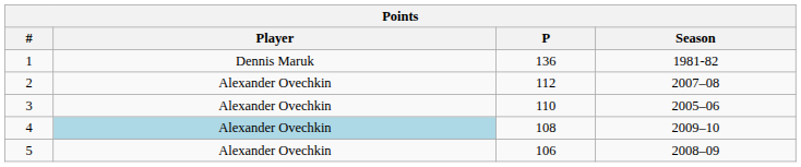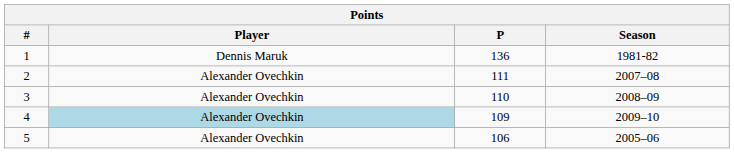 <table class="wikitable" style="text-align: center; font-size: 95%" width="70%">
 <tr>
 <th colspan="4">Points</th>
 </tr>
 <tr>
 <th>#</th>
 <th>Player</th>
 <th>P</th>
 <th>Season</th>
 </tr>
 <tr>
 <td>1</td>
 <td>Dennis Maruk</td>
 <td>136</td>
 <td>1981-82</td>
 </tr>
 <tr>
 <td>2</td>
 <td>Alexander Ovechkin</td>
-<td>112</td>
+<td>111</td>
 <td>2007–08</td>
 </tr>
 <tr>
 <td>3</td>
 <td>Alexander Ovechkin</td>
 <td>110</td>
-<td>2005–06</td>
+<td>2008–09</td>
 </tr>
 <tr>
 <td>4</td>
 <td style="background: lightblue;">Alexander Ovechkin</td>
-<td>108</td>
+<td>109</td>
 <td>2009–10</td>
 </tr>
 <tr>
 <td>5</td>
 <td>Alexander Ovechkin</td>
 <td>106</td>
-<td>2008–09</td>
+<td>2005–06</td>
 </tr>
 </table>
